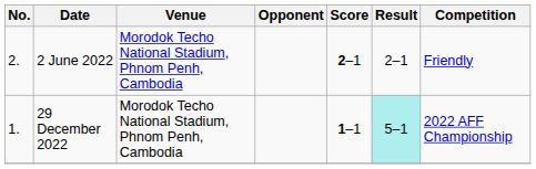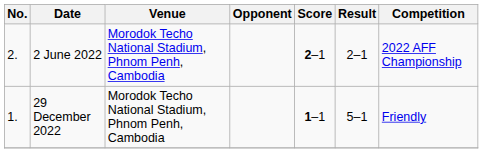 <table class="wikitable">
 <tr>
 <th>No.</th>
 <th>Date</th>
 <th>Venue</th>
 <th>Opponent</th>
 <th>Score</th>
 <th>Result</th>
 <th>Competition</th>
 </tr>
 <tr>
 <td>2.</td>
 <td>2 June 2022</td>
 <td><a href='#'>Morodok Techo National Stadium</a>, <a href='#'>Phnom Penh</a>, <a href='#'>Cambodia</a></td>
 <td></td>
 <td align=center><strong>2</strong>–1</td>
 <td align=center>2–1</td>
-<td><a href='#'>Friendly</a></td>
+<td><a href='#'>2022 AFF Championship</a></td>
 </tr>
 <tr>
 <td>1.</td>
 <td>29 December 2022</td>
 <td>Morodok Techo National Stadium, Phnom Penh, Cambodia</td>
 <td></td>
 <td align=center><strong>1</strong>–1</td>
-<td align=center style="background: paleturquoise;">5–1</td>
-<td><a href='#'>2022 AFF Championship</a></td>
+<td align=center>5–1</td>
+<td><a href='#'>Friendly</a></td>
 </tr>
 <tr>
 </tr>
 </table>
